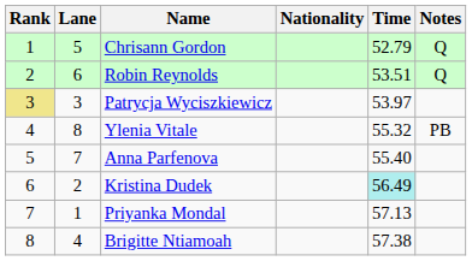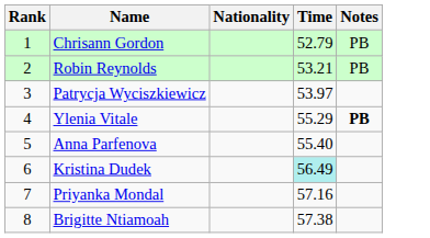 <table class="wikitable sortable" style="text-align:center">
 <tr>
 <th>Rank</th>
-<th>Lane</th>
 <th>Name</th>
 <th>Nationality</th>
 <th>Time</th>
 <th>Notes</th>
 </tr>
 <tr bgcolor=ccffcc>
 <td align=center>1</td>
-<td align=center>5</td>
 <td align=left><a href='#'>Chrisann Gordon</a></td>
 <td align=left></td>
 <td>52.79</td>
-<td>Q</td>
+<td>PB</td>
 </tr>
 <tr bgcolor=ccffcc>
 <td align=center>2</td>
-<td align=center>6</td>
 <td align=left><a href='#'>Robin Reynolds</a></td>
 <td align=left></td>
-<td>53.51</td>
-<td>Q</td>
+<td>53.21</td>
+<td>PB</td>
 </tr>
 <tr>
-<td align=center style="background: khaki;">3</td>
 <td align=center>3</td>
 <td align=left><a href='#'>Patrycja Wyciszkiewicz</a></td>
 <td align=left></td>
 <td>53.97</td>
 <td></td>
 </tr>
 <tr>
 <td align=center>4</td>
-<td align=center>8</td>
 <td align=left><a href='#'>Ylenia Vitale</a></td>
 <td align=left></td>
-<td>55.32</td>
-<td>PB</td>
+<td>55.29</td>
+<td><strong>PB</strong></td>
 </tr>
 <tr>
 <td align=center>5</td>
-<td align=center>7</td>
 <td align=left><a href='#'>Anna Parfenova</a></td>
 <td align=left></td>
 <td>55.40</td>
 <td></td>
 </tr>
 <tr>
 <td align=center>6</td>
-<td align=center>2</td>
 <td align=left><a href='#'>Kristina Dudek</a></td>
 <td align=left></td>
 <td style="background: paleturquoise;">56.49</td>
 <td></td>
 </tr>
 <tr>
 <td align=center>7</td>
-<td align=center>1</td>
 <td align=left><a href='#'>Priyanka Mondal</a></td>
 <td align=left></td>
-<td>57.13</td>
+<td>57.16</td>
 <td></td>
 </tr>
 <tr>
 <td align=center>8</td>
-<td align=center>4</td>
 <td align=left><a href='#'>Brigitte Ntiamoah</a></td>
 <td align=left></td>
 <td>57.38</td>
 <td></td>
 </tr>
 </table>
